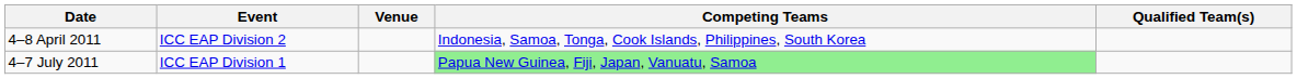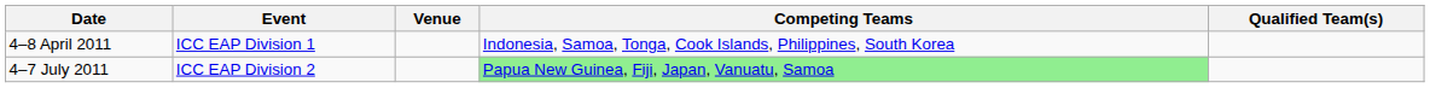 <table class="wikitable" style="font-size:90%; width: 100%; text-align: left;">
 <tr>
 <th>Date</th>
 <th>Event</th>
 <th>Venue</th>
 <th>Competing Teams</th>
 <th>Qualified Team(s)</th>
 </tr>
 <tr>
 <td>4–8 April 2011</td>
-<td><a href='#'>ICC EAP Division 2</a></td>
+<td><a href='#'>ICC EAP Division 1</a></td>
 <td></td>
 <td><a href='#'>Indonesia</a>, <a href='#'>Samoa</a>, <a href='#'>Tonga</a>, <a href='#'>Cook Islands</a>, <a href='#'>Philippines</a>, <a href='#'>South Korea</a></td>
 <td></td>
 </tr>
 <tr>
 <td>4–7 July 2011</td>
-<td><a href='#'>ICC EAP Division 1</a></td>
+<td><a href='#'>ICC EAP Division 2</a></td>
 <td></td>
 <td style="background: lightgreen;"><a href='#'>Papua New Guinea</a>, <a href='#'>Fiji</a>, <a href='#'>Japan</a>, <a href='#'>Vanuatu</a>, <a href='#'>Samoa</a></td>
 <td></td>
 </tr>
 </table>
